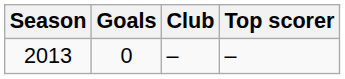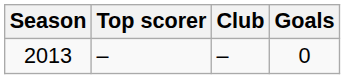 <table class="wikitable" style="text-align:center;">
 <tr>
 <th>Season</th>
+<th>Top scorer</th>
+<th>Club</th>
 <th>Goals</th>
-<th>Club</th>
-<th>Top scorer</th>
 </tr>
 <tr>
 <td rowspan="1">2013</td>
-<td rowspan="1">0</td>
 <td style="text-align:left;">–</td>
 <td style="text-align:left;">–</td>
+<td rowspan="1">0</td>
 </tr>
 </table>
